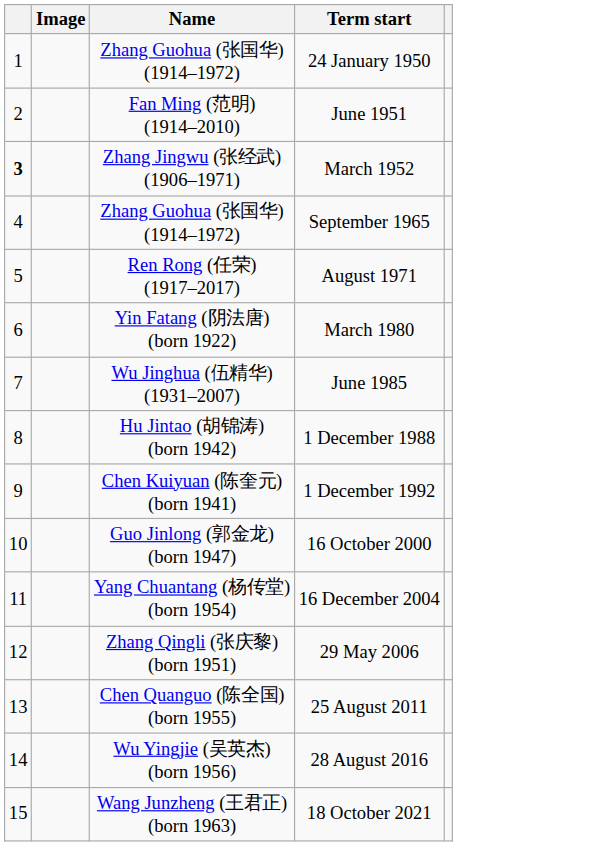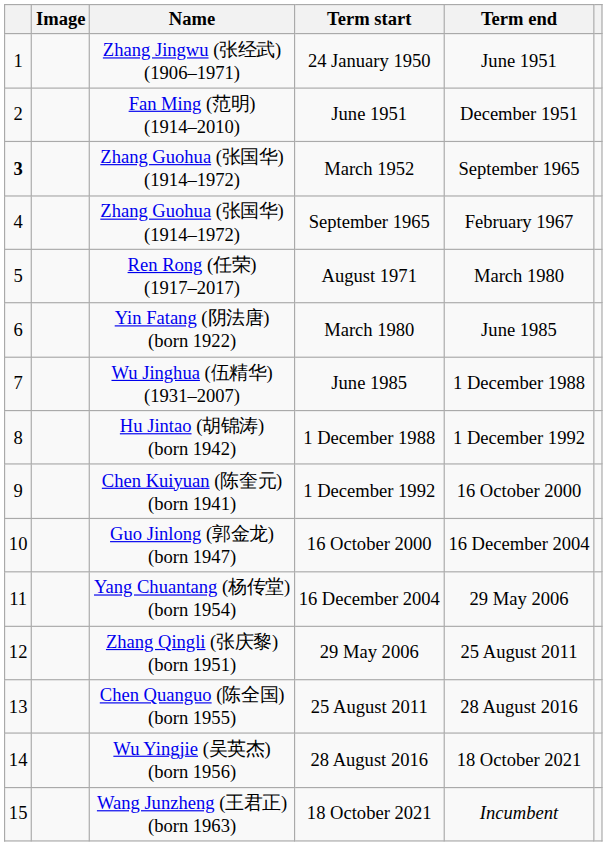 <table class="wikitable" style="text-align:center">
 <tr>
 <th></th>
 <th>Image</th>
 <th>Name</th>
 <th>Term start</th>
+<th>Term end</th>
 <th></th>
 </tr>
 <tr>
 <td>1</td>
 <td></td>
-<td><a href='#'>Zhang Guohua</a> (张国华)<br>(1914–1972)</td>
+<td><a href='#'>Zhang Jingwu</a> (张经武)<br>(1906–1971)</td>
 <td>24 January 1950</td>
+<td>June 1951</td>
 <td></td>
 </tr>
 <tr>
 <td>2</td>
 <td></td>
 <td><a href='#'>Fan Ming</a> (范明)<br>(1914–2010)</td>
 <td>June 1951</td>
+<td>December 1951</td>
 <td></td>
 </tr>
 <tr>
 <td><strong>3</strong></td>
 <td></td>
-<td><a href='#'>Zhang Jingwu</a> (张经武)<br>(1906–1971)</td>
+<td><a href='#'>Zhang Guohua</a> (张国华)<br>(1914–1972)</td>
 <td>March 1952</td>
+<td>September 1965</td>
 <td></td>
 </tr>
 <tr>
 <td>4</td>
 <td></td>
 <td><a href='#'>Zhang Guohua</a> (张国华)<br>(1914–1972)</td>
 <td>September 1965</td>
+<td>February 1967</td>
 <td></td>
 </tr>
 <tr>
 <td>5</td>
 <td></td>
 <td><a href='#'>Ren Rong</a> (任荣)<br>(1917–2017)</td>
 <td>August 1971</td>
+<td>March 1980</td>
 <td></td>
 </tr>
 <tr>
 <td>6</td>
 <td></td>
 <td><a href='#'>Yin Fatang</a> (阴法唐)<br>(born 1922)</td>
 <td>March 1980</td>
+<td>June 1985</td>
 <td></td>
 </tr>
 <tr>
 <td>7</td>
 <td></td>
 <td><a href='#'>Wu Jinghua</a> (伍精华)<br>(1931–2007)</td>
 <td>June 1985</td>
+<td>1 December 1988</td>
 <td></td>
 </tr>
 <tr>
 <td>8</td>
 <td></td>
 <td><a href='#'>Hu Jintao</a> (胡锦涛)<br>(born 1942)</td>
 <td>1 December 1988</td>
+<td>1 December 1992</td>
 <td></td>
 </tr>
 <tr>
 <td>9</td>
 <td></td>
 <td><a href='#'>Chen Kuiyuan</a> (陈奎元)<br>(born 1941)</td>
 <td>1 December 1992</td>
+<td>16 October 2000</td>
 <td></td>
 </tr>
 <tr>
 <td>10</td>
 <td></td>
 <td><a href='#'>Guo Jinlong</a> (郭金龙)<br>(born 1947)</td>
 <td>16 October 2000</td>
+<td>16 December 2004</td>
 <td></td>
 </tr>
 <tr>
 <td>11</td>
 <td></td>
 <td><a href='#'>Yang Chuantang</a> (杨传堂)<br>(born 1954)</td>
 <td>16 December 2004</td>
+<td>29 May 2006</td>
 <td></td>
 </tr>
 <tr>
 <td>12</td>
 <td></td>
 <td><a href='#'>Zhang Qingli</a> (张庆黎)<br>(born 1951)</td>
 <td>29 May 2006</td>
+<td>25 August 2011</td>
 <td></td>
 </tr>
 <tr>
 <td>13</td>
 <td></td>
 <td><a href='#'>Chen Quanguo</a> (陈全国)<br>(born 1955)</td>
 <td>25 August 2011</td>
+<td>28 August 2016</td>
 <td></td>
 </tr>
 <tr>
 <td>14</td>
 <td></td>
 <td><a href='#'>Wu Yingjie</a> (吴英杰)<br>(born 1956)</td>
 <td>28 August 2016</td>
+<td>18 October 2021</td>
 <td></td>
 </tr>
 <tr>
 <td>15</td>
 <td></td>
 <td><a href='#'>Wang Junzheng</a> (王君正)<br>(born 1963)</td>
 <td>18 October 2021</td>
+<td><em>Incumbent</em></td>
 <td></td>
 </tr>
 </table>
